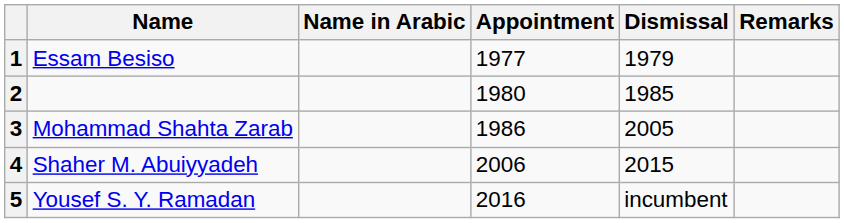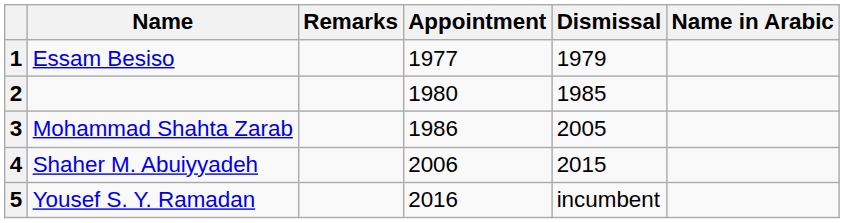 <table class="wikitable sortable">
 <tr>
 <th></th>
 <th>Name</th>
-<th>Name in Arabic</th>
+<th>Remarks</th>
 <th>Appointment</th>
 <th>Dismissal</th>
-<th>Remarks</th>
+<th>Name in Arabic</th>
 </tr>
 <tr>
 <th>1</th>
 <td><a href='#'>Essam Besiso</a></td>
 <td></td>
 <td>1977</td>
 <td>1979</td>
 <td></td>
 </tr>
 <tr>
 <th>2</th>
 <td></td>
 <td></td>
 <td>1980</td>
 <td>1985</td>
 <td></td>
 </tr>
 <tr>
 <th>3</th>
 <td><a href='#'>Mohammad Shahta Zarab</a></td>
 <td></td>
 <td>1986</td>
 <td>2005</td>
 <td></td>
 </tr>
 <tr>
 <th>4</th>
 <td><a href='#'>Shaher M. Abuiyyadeh</a></td>
 <td></td>
 <td>2006</td>
 <td>2015</td>
 <td></td>
 </tr>
 <tr>
 <th>5</th>
 <td><a href='#'>Yousef S. Y. Ramadan</a></td>
 <td></td>
 <td>2016</td>
 <td>incumbent</td>
 <td></td>
 </tr>
 </table>
